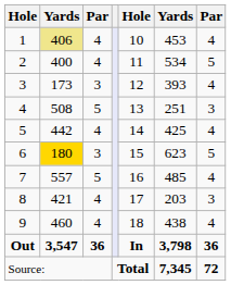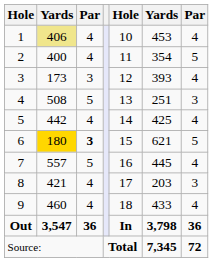 <table class=wikitable style="text-align: center">
 <tr>
 <th>Hole</th>
 <th>Yards</th>
 <th>Par</th>
 <th></th>
 <th>Hole</th>
 <th>Yards</th>
 <th>Par</th>
 </tr>
 <tr>
 <td>1</td>
 <td style="background: khaki;">406</td>
 <td>4</td>
 <td rowspan=10 style="background:#E6E8FA;"></td>
 <td>10</td>
 <td>453</td>
 <td>4</td>
 </tr>
 <tr>
 <td>2</td>
 <td>400</td>
 <td>4</td>
 <td>11</td>
-<td>534</td>
+<td>354</td>
 <td>5</td>
 </tr>
 <tr>
 <td>3</td>
 <td>173</td>
 <td>3</td>
 <td>12</td>
 <td>393</td>
 <td>4</td>
 </tr>
 <tr>
 <td>4</td>
 <td>508</td>
 <td>5</td>
 <td>13</td>
 <td>251</td>
 <td>3</td>
 </tr>
 <tr>
 <td>5</td>
 <td>442</td>
 <td>4</td>
 <td>14</td>
 <td>425</td>
 <td>4</td>
 </tr>
 <tr>
 <td>6</td>
 <td style="background: gold;">180</td>
-<td>3</td>
+<td><strong>3</strong></td>
 <td>15</td>
-<td>623</td>
+<td>621</td>
 <td>5</td>
 </tr>
 <tr>
 <td>7</td>
 <td>557</td>
 <td>5</td>
 <td>16</td>
-<td>485</td>
+<td>445</td>
 <td>4</td>
 </tr>
 <tr>
 <td>8</td>
 <td>421</td>
 <td>4</td>
 <td>17</td>
 <td>203</td>
 <td>3</td>
 </tr>
 <tr>
 <td>9</td>
 <td>460</td>
 <td>4</td>
 <td>18</td>
-<td>438</td>
+<td>433</td>
 <td>4</td>
 </tr>
 <tr>
 <td><strong>Out</strong></td>
 <td><strong>3,547</strong></td>
 <td><strong>36</strong></td>
 <td><strong>In</strong></td>
 <td><strong>3,798</strong></td>
 <td><strong>36</strong></td>
 </tr>
 <tr>
 <td colspan=3 align=left><small>Source:</small></td>
 <td colspan=2><strong>Total</strong></td>
 <td><strong>7,345</strong></td>
 <td><strong>72</strong></td>
 </tr>
 </table>
